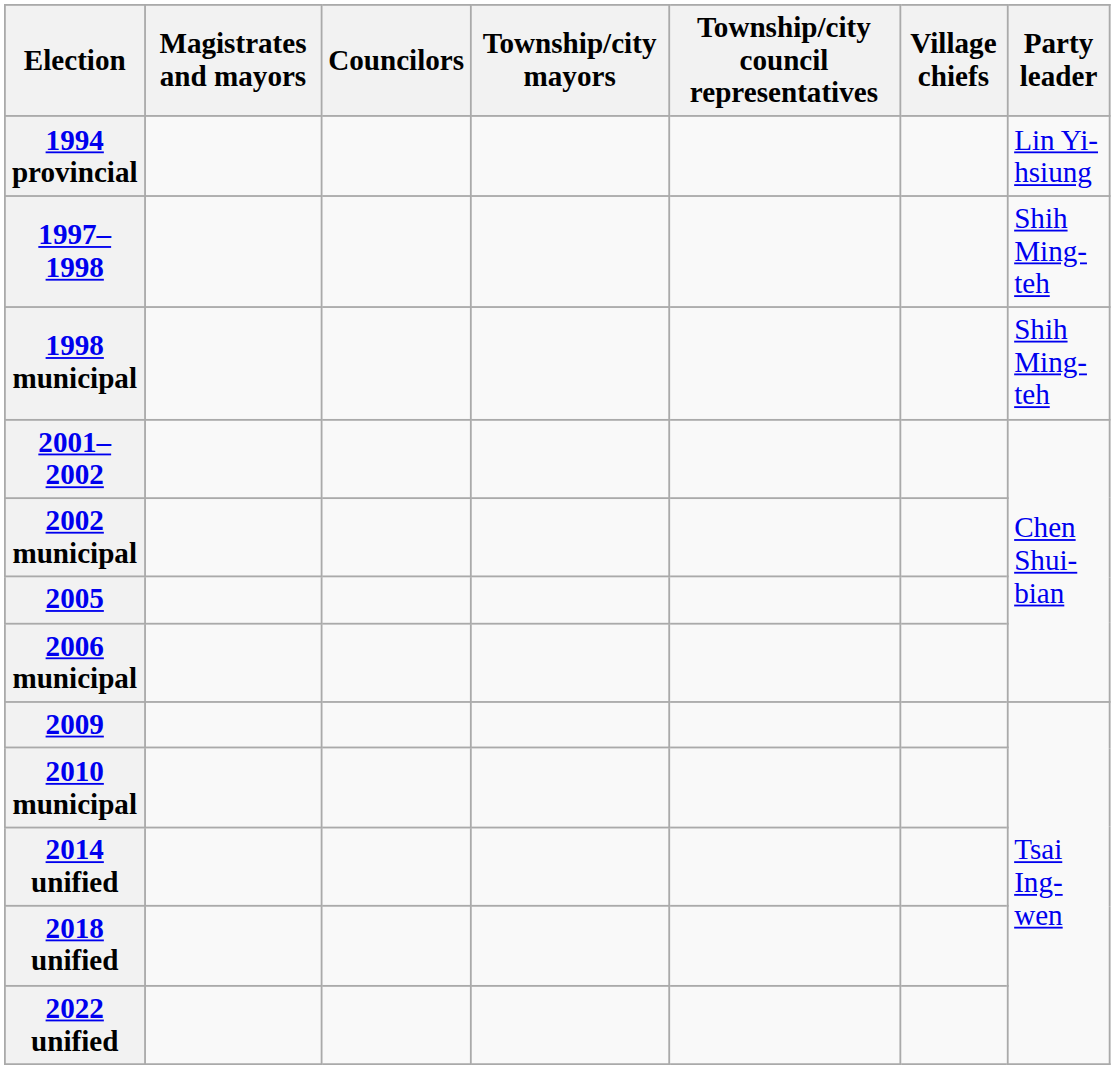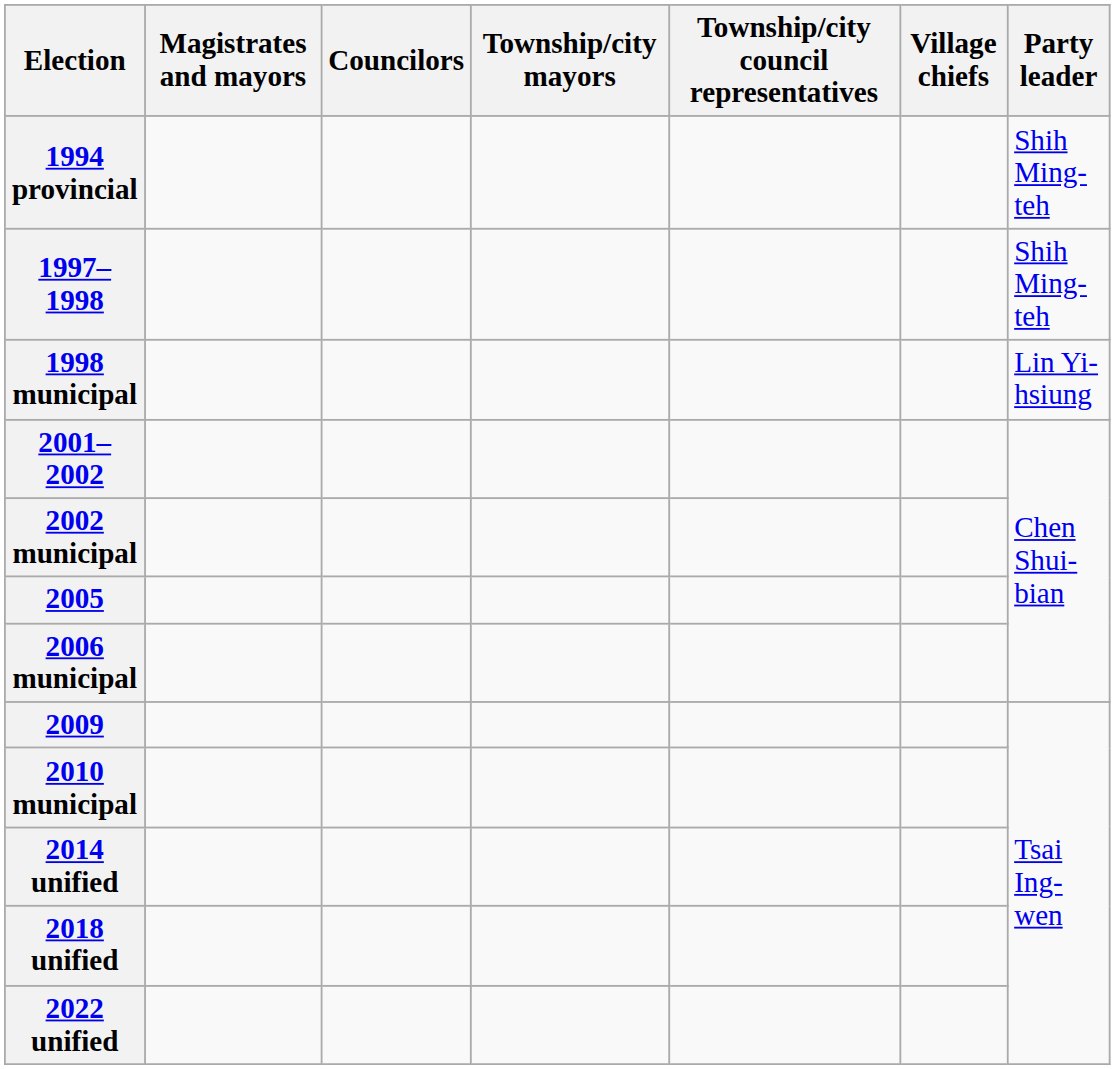 <table class=wikitable>
 <tr>
 <th>Election</th>
 <th>Magistrates and mayors</th>
 <th>Councilors</th>
 <th>Township/city mayors</th>
 <th>Township/city council representatives</th>
 <th>Village chiefs</th>
 <th>Party leader</th>
 </tr>
 <tr>
 <th><a href='#'>1994</a><br>provincial</th>
 <td></td>
 <td></td>
 <td></td>
 <td></td>
 <td></td>
-<td><a href='#'>Lin Yi-hsiung</a></td>
+<td><a href='#'>Shih Ming-teh</a></td>
 </tr>
 <tr>
 <th><a href='#'>1997–1998</a></th>
 <td></td>
 <td></td>
 <td></td>
 <td></td>
 <td></td>
 <td><a href='#'>Shih Ming-teh</a></td>
 </tr>
 <tr>
 <th><a href='#'>1998</a><br>municipal</th>
 <td></td>
 <td></td>
 <td></td>
 <td></td>
 <td></td>
-<td><a href='#'>Shih Ming-teh</a></td>
+<td><a href='#'>Lin Yi-hsiung</a></td>
 </tr>
 <tr>
 <th><a href='#'>2001–2002</a></th>
 <td></td>
 <td></td>
 <td></td>
 <td></td>
 <td></td>
 <td rowspan="4"><a href='#'>Chen Shui-bian</a></td>
 </tr>
 <tr>
 <th><a href='#'>2002</a><br>municipal</th>
 <td></td>
 <td></td>
 <td></td>
 <td></td>
 <td></td>
 </tr>
 <tr>
 <th><a href='#'>2005</a></th>
 <td></td>
 <td></td>
 <td></td>
 <td></td>
 <td></td>
 </tr>
 <tr>
 <th><a href='#'>2006</a><br>municipal</th>
 <td></td>
 <td></td>
 <td></td>
 <td></td>
 <td></td>
 </tr>
 <tr>
 <th><a href='#'>2009</a></th>
 <td></td>
 <td></td>
 <td></td>
 <td></td>
 <td></td>
 <td rowspan="5"><a href='#'>Tsai Ing-wen</a></td>
 </tr>
 <tr>
 <th><a href='#'>2010</a><br>municipal</th>
 <td></td>
 <td></td>
 <td></td>
 <td></td>
 <td></td>
 </tr>
 <tr>
 <th><a href='#'>2014</a><br>unified</th>
 <td></td>
 <td></td>
 <td></td>
 <td></td>
 <td></td>
 </tr>
 <tr>
 <th><a href='#'>2018</a><br>unified</th>
 <td></td>
 <td></td>
 <td></td>
 <td></td>
 <td></td>
 </tr>
 <tr>
 <th><a href='#'>2022</a><br>unified</th>
 <td></td>
 <td></td>
 <td></td>
 <td></td>
 <td></td>
 </tr>
 </table>
